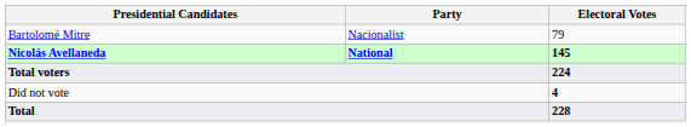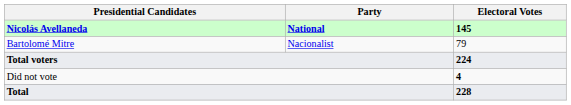 <table class="wikitable" width="45%">
 <tr>
 <th width="50%">Presidential Candidates</th>
 <th width="30%">Party</th>
 <th width="20%">Electoral Votes</th>
 </tr>
+<tr style="background:#cfc;">
+<td><strong><a href='#'>Nicolás Avellaneda</a></strong></td>
+<td><strong><a href='#'>National</a></strong></td>
+<td><strong>145</strong></td>
+</tr>
 <tr>
 <td><a href='#'>Bartolomé Mitre</a></td>
 <td><a href='#'>Nacionalist</a></td>
 <td>79</td>
-</tr>
-<tr style="background:#cfc;">
-<td><strong><a href='#'>Nicolás Avellaneda</a></strong></td>
-<td><strong><a href='#'>National</a></strong></td>
-<td><strong>145</strong></td>
 </tr>
 <tr style="background:#EAECF0;">
 <td colspan=2><strong>Total voters</strong></td>
 <td><strong>224</strong></td>
 </tr>
 <tr>
 <td colspan=2>Did not vote</td>
 <td><strong>4</strong></td>
 </tr>
 <tr style="background:#EAECF0;">
 <td colspan=2><strong>Total</strong></td>
 <td><strong>228</strong></td>
 </tr>
 </table>
